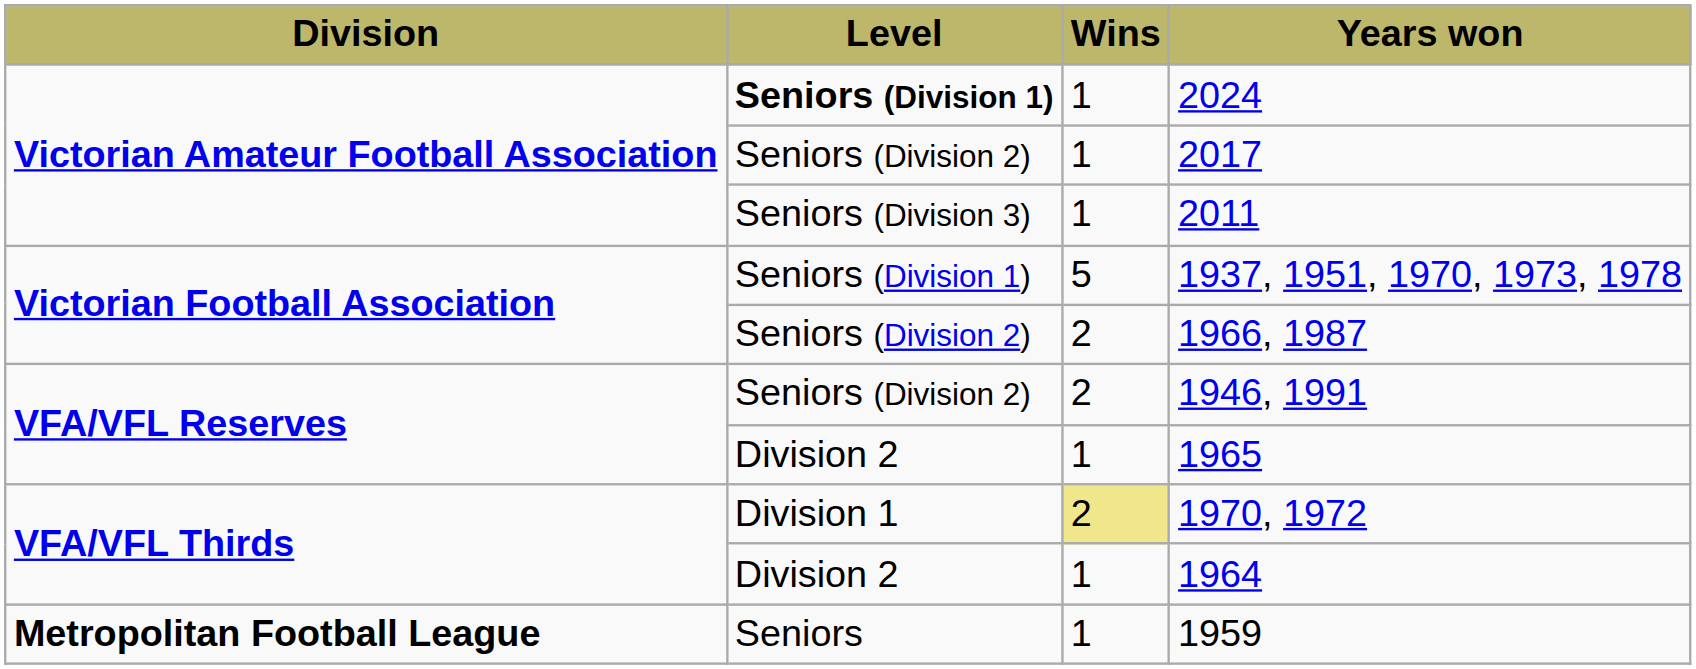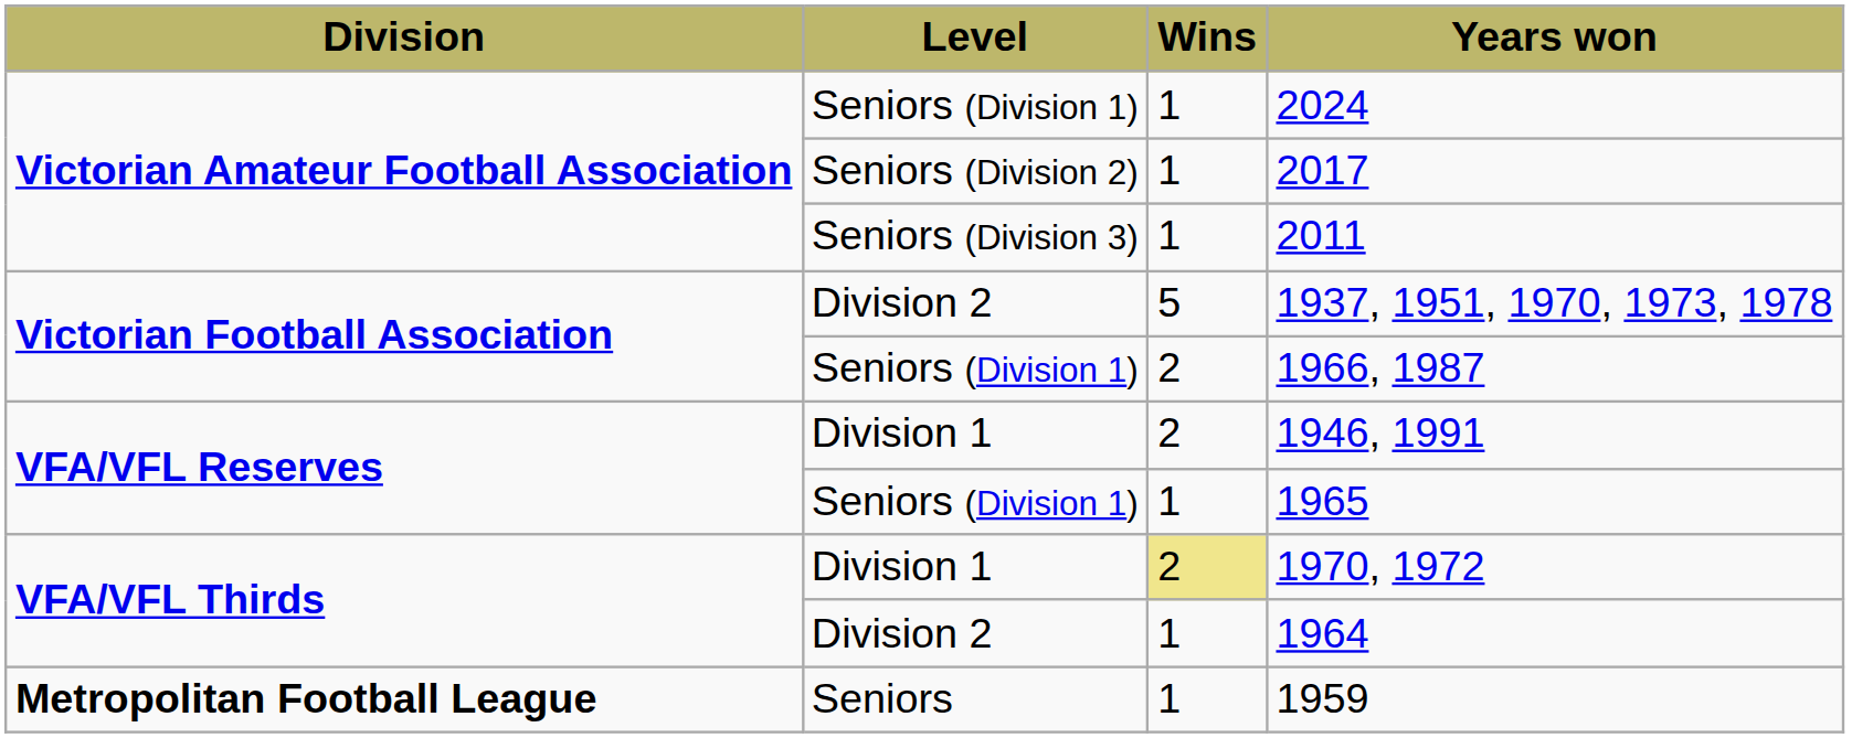 <table class="wikitable">
 <tr style="background:#bdb76b;">
 <th style="background:#bdb76b;" align="center">Division</th>
 <th style="background:#bdb76b;" align="center">Level</th>
 <th style="background:#bdb76b;" align="center">Wins</th>
 <th style="background:#bdb76b;" align="center">Years won</th>
 </tr>
 <tr>
 <td rowspan=3 scope="row" style="text-align: left"><strong><a href='#'>Victorian Amateur Football Association</a></strong></td>
-<td><strong>Seniors <small>(Division 1)</small></strong></td>
+<td>Seniors <small>(Division 1)</small></td>
 <td>1</td>
 <td><a href='#'>2024</a></td>
 </tr>
 <tr>
 <td>Seniors <small>(Division 2)</small></td>
 <td>1</td>
 <td><a href='#'>2017</a></td>
 </tr>
 <tr>
 <td>Seniors <small>(Division 3)</small></td>
 <td>1</td>
 <td><a href='#'>2011</a></td>
 </tr>
 <tr>
 <td rowspan=2 scope="row" style="text-align: left"><strong><a href='#'>Victorian Football Association</a></strong></td>
-<td>Seniors <small>(<a href='#'>Division 1</a>)</small></td>
+<td>Division 2</td>
 <td>5</td>
 <td><a href='#'>1937</a>, <a href='#'>1951</a>, <a href='#'>1970</a>, <a href='#'>1973</a>, <a href='#'>1978</a></td>
 </tr>
 <tr>
-<td>Seniors <small>(<a href='#'>Division 2</a>)</small></td>
+<td>Seniors <small>(<a href='#'>Division 1</a>)</small></td>
 <td>2</td>
 <td><a href='#'>1966</a>, <a href='#'>1987</a></td>
 </tr>
 <tr>
 <td rowspan=2 scope="row" style="text-align: left"><strong><a href='#'>VFA/VFL Reserves</a></strong></td>
-<td>Seniors <small>(Division 2)</small></td>
+<td>Division 1</td>
 <td>2</td>
 <td><a href='#'>1946</a>, <a href='#'>1991</a></td>
 </tr>
 <tr>
-<td>Division 2</td>
+<td>Seniors <small>(<a href='#'>Division 1</a>)</small></td>
 <td>1</td>
 <td><a href='#'>1965</a></td>
 </tr>
 <tr>
 <td rowspan=2 scope="row" style="text-align: left"><strong><a href='#'>VFA/VFL Thirds</a></strong></td>
 <td>Division 1</td>
 <td style="background: khaki;">2</td>
 <td><a href='#'>1970</a>, <a href='#'>1972</a></td>
 </tr>
 <tr>
 <td>Division 2</td>
 <td>1</td>
 <td><a href='#'>1964</a></td>
 </tr>
 <tr>
 <td rowspan=2 scope="row" style="text-align: left"><strong>Metropolitan Football League</strong></td>
 <td>Seniors</td>
 <td>1</td>
 <td>1959</td>
 </tr>
 </table>
